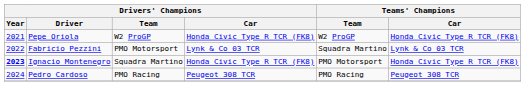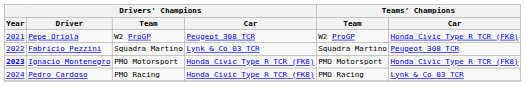 <table class="wikitable" style="font-size: 90%;">
 <tr>
 <th colspan="4">Drivers' Champions</th>
 <th colspan="2">Teams' Champions</th>
 </tr>
 <tr>
 <th>Year</th>
 <th>Driver</th>
 <th>Team</th>
 <th>Car</th>
 <th>Team</th>
 <th>Car</th>
 </tr>
 <tr>
 <td><a href='#'>2021</a></td>
 <td> <a href='#'>Pepe Oriola</a></td>
 <td> W2 <a href='#'>ProGP</a></td>
-<td> <a href='#'>Honda Civic Type R TCR (FK8)</a></td>
+<td><a href='#'>Peugeot 308 TCR</a></td>
 <td> W2 <a href='#'>ProGP</a></td>
 <td> <a href='#'>Honda Civic Type R TCR (FK8)</a></td>
 </tr>
 <tr>
 <td><a href='#'>2022</a></td>
 <td> <a href='#'>Fabricio Pezzini</a></td>
-<td> PMO Motorsport</td>
+<td> Squadra Martino</td>
 <td> <a href='#'>Lynk & Co 03 TCR</a></td>
 <td> Squadra Martino</td>
-<td> <a href='#'>Lynk & Co 03 TCR</a></td>
+<td><a href='#'>Peugeot 308 TCR</a></td>
 </tr>
 <tr>
 <td><strong><a href='#'>2023</a></strong></td>
 <td> <a href='#'>Ignacio Montenegro</a></td>
-<td> Squadra Martino</td>
+<td> PMO Motorsport</td>
 <td> <a href='#'>Honda Civic Type R TCR (FK8)</a></td>
 <td> PMO Motorsport</td>
 <td> <a href='#'>Honda Civic Type R TCR (FK8)</a></td>
 </tr>
 <tr>
 <td><a href='#'>2024</a></td>
 <td> <a href='#'>Pedro Cardoso</a></td>
 <td> PMO Racing</td>
-<td><a href='#'>Peugeot 308 TCR</a></td>
+<td> <a href='#'>Honda Civic Type R TCR (FK8)</a></td>
 <td> PMO Racing</td>
-<td><a href='#'>Peugeot 308 TCR</a></td>
+<td> <a href='#'>Lynk & Co 03 TCR</a></td>
 </tr>
 <tr>
 </tr>
 </table>
